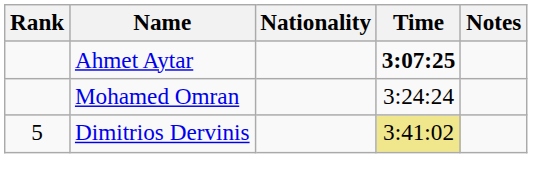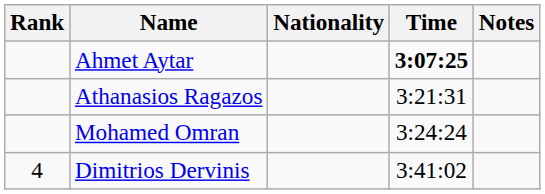 <table class="wikitable sortable" style="text-align:center">
 <tr>
 <th>Rank</th>
 <th>Name</th>
 <th>Nationality</th>
 <th>Time</th>
 <th>Notes</th>
 </tr>
 <tr>
 <td></td>
 <td align=left><a href='#'>Ahmet Aytar</a></td>
 <td align=left></td>
 <td><strong>3:07:25</strong></td>
 <td></td>
 </tr>
 <tr>
 <td></td>
+<td align=left><a href='#'>Athanasios Ragazos</a></td>
+<td align=left></td>
+<td>3:21:31</td>
+<td></td>
+</tr>
+<tr>
+<td></td>
 <td align=left><a href='#'>Mohamed Omran</a></td>
 <td align=left></td>
 <td>3:24:24</td>
 <td></td>
 </tr>
 <tr>
-<td>5</td>
+<td>4</td>
 <td align=left><a href='#'>Dimitrios Dervinis</a></td>
 <td align=left></td>
-<td style="background: khaki;">3:41:02</td>
+<td>3:41:02</td>
 <td></td>
 </tr>
 </table>
